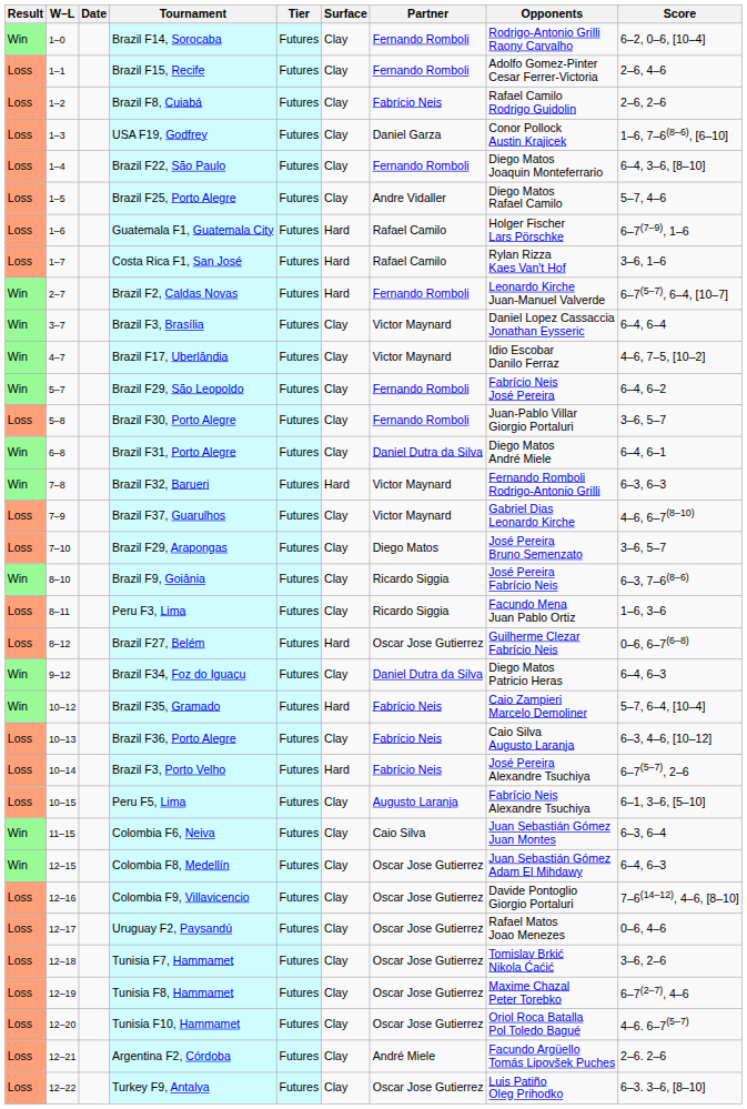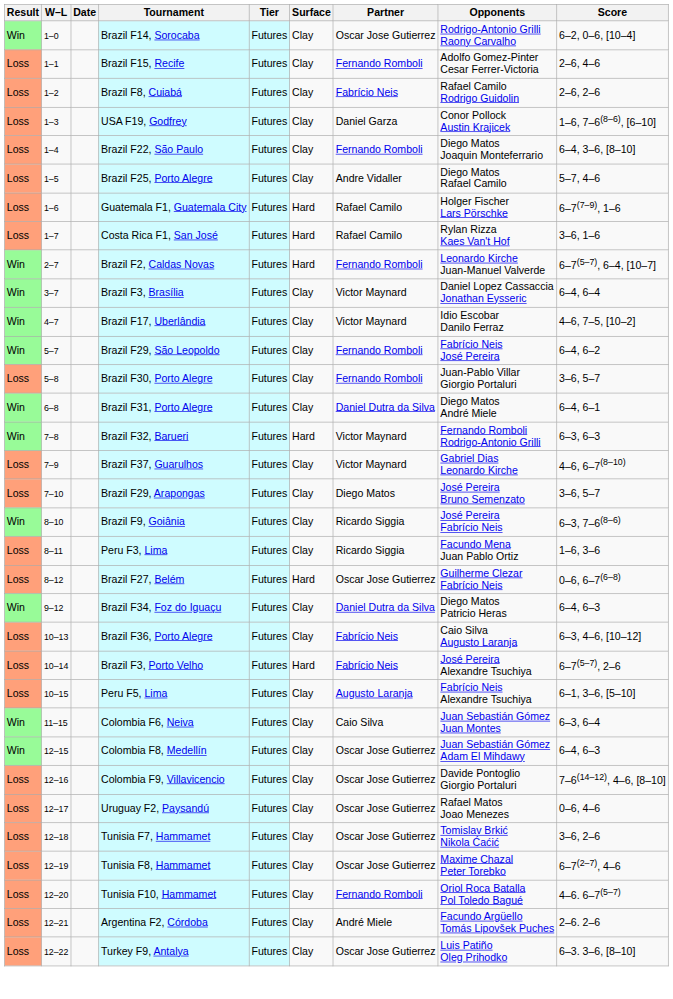 <table class="sortable wikitable">
 <tr>
 <th>Result</th>
 <th class="unsortable">W–L</th>
 <th>Date</th>
 <th>Tournament</th>
 <th>Tier</th>
 <th>Surface</th>
 <th>Partner</th>
 <th>Opponents</th>
 <th class="unsortable">Score</th>
 </tr>
 <tr>
 <td bgcolor=98FB98>Win</td>
 <td><small>1–0</small></td>
 <td></td>
 <td style="background:#cffcff;">Brazil F14, <a href='#'>Sorocaba</a></td>
 <td style="background:#cffcff;">Futures</td>
 <td>Clay</td>
-<td> <a href='#'>Fernando Romboli</a></td>
+<td> Oscar Jose Gutierrez</td>
 <td> <a href='#'>Rodrigo-Antonio Grilli</a> <br>  <a href='#'>Raony Carvalho</a></td>
 <td>6–2, 0–6, [10–4]</td>
 </tr>
 <tr>
 <td bgcolor=FFA07A>Loss</td>
 <td><small>1–1</small></td>
 <td></td>
 <td style="background:#cffcff;">Brazil F15, <a href='#'>Recife</a></td>
 <td style="background:#cffcff;">Futures</td>
 <td>Clay</td>
 <td> <a href='#'>Fernando Romboli</a></td>
 <td> Adolfo Gomez-Pinter <br>  Cesar Ferrer-Victoria</td>
 <td>2–6, 4–6</td>
 </tr>
 <tr>
 <td bgcolor=FFA07A>Loss</td>
 <td><small>1–2</small></td>
 <td></td>
 <td style="background:#cffcff;">Brazil F8, <a href='#'>Cuiabá</a></td>
 <td style="background:#cffcff;">Futures</td>
 <td>Clay</td>
 <td> <a href='#'>Fabrício Neis</a></td>
 <td> Rafael Camilo <br>  <a href='#'>Rodrigo Guidolin</a></td>
 <td>2–6, 2–6</td>
 </tr>
 <tr>
 <td bgcolor=FFA07A>Loss</td>
 <td><small>1–3</small></td>
 <td></td>
 <td style="background:#cffcff;">USA F19, <a href='#'>Godfrey</a></td>
 <td style="background:#cffcff;">Futures</td>
 <td>Clay</td>
 <td> Daniel Garza</td>
 <td> Conor Pollock <br>  <a href='#'>Austin Krajicek</a></td>
 <td>1–6, 7–6<sup>(8–6)</sup>, [6–10]</td>
 </tr>
 <tr>
 <td bgcolor=FFA07A>Loss</td>
 <td><small>1–4</small></td>
 <td></td>
 <td style="background:#cffcff;">Brazil F22, <a href='#'>São Paulo</a></td>
 <td style="background:#cffcff;">Futures</td>
 <td>Clay</td>
 <td> <a href='#'>Fernando Romboli</a></td>
 <td> Diego Matos <br>  Joaquin Monteferrario</td>
 <td>6–4, 3–6, [8–10]</td>
 </tr>
 <tr>
 <td bgcolor=FFA07A>Loss</td>
 <td><small>1–5</small></td>
 <td></td>
 <td style="background:#cffcff;">Brazil F25, <a href='#'>Porto Alegre</a></td>
 <td style="background:#cffcff;">Futures</td>
 <td>Clay</td>
 <td> Andre Vidaller</td>
 <td> Diego Matos <br>  Rafael Camilo</td>
 <td>5–7, 4–6</td>
 </tr>
 <tr>
 <td bgcolor=FFA07A>Loss</td>
 <td><small>1–6</small></td>
 <td></td>
 <td style="background:#cffcff;">Guatemala F1, <a href='#'>Guatemala City</a></td>
 <td style="background:#cffcff;">Futures</td>
 <td>Hard</td>
 <td> Rafael Camilo</td>
 <td> Holger Fischer <br>  <a href='#'>Lars Pörschke</a></td>
 <td>6–7<sup>(7–9)</sup>, 1–6</td>
 </tr>
 <tr>
 <td bgcolor=FFA07A>Loss</td>
 <td><small>1–7</small></td>
 <td></td>
 <td style="background:#cffcff;">Costa Rica F1, <a href='#'>San José</a></td>
 <td style="background:#cffcff;">Futures</td>
 <td>Hard</td>
 <td> Rafael Camilo</td>
 <td> Rylan Rizza <br>  <a href='#'>Kaes Van't Hof</a></td>
 <td>3–6, 1–6</td>
 </tr>
 <tr>
 <td bgcolor=98FB98>Win</td>
 <td><small>2–7</small></td>
 <td></td>
 <td style="background:#cffcff;">Brazil F2, <a href='#'>Caldas Novas</a></td>
 <td style="background:#cffcff;">Futures</td>
 <td>Hard</td>
 <td> <a href='#'>Fernando Romboli</a></td>
 <td> <a href='#'>Leonardo Kirche</a> <br>  Juan-Manuel Valverde</td>
 <td>6–7<sup>(5–7)</sup>, 6–4, [10–7]</td>
 </tr>
 <tr>
 <td bgcolor=98FB98>Win</td>
 <td><small>3–7</small></td>
 <td></td>
 <td style="background:#cffcff;">Brazil F3, <a href='#'>Brasília</a></td>
 <td style="background:#cffcff;">Futures</td>
 <td>Clay</td>
 <td> Victor Maynard</td>
 <td> Daniel Lopez Cassaccia <br>  <a href='#'>Jonathan Eysseric</a></td>
 <td>6–4, 6–4</td>
 </tr>
 <tr>
 <td bgcolor=98FB98>Win</td>
 <td><small>4–7</small></td>
 <td></td>
 <td style="background:#cffcff;">Brazil F17, <a href='#'>Uberlândia</a></td>
 <td style="background:#cffcff;">Futures</td>
 <td>Clay</td>
 <td> Victor Maynard</td>
 <td> Idio Escobar <br>  Danilo Ferraz</td>
 <td>4–6, 7–5, [10–2]</td>
 </tr>
 <tr>
 <td bgcolor=98FB98>Win</td>
 <td><small>5–7</small></td>
 <td></td>
 <td style="background:#cffcff;">Brazil F29, <a href='#'>São Leopoldo</a></td>
 <td style="background:#cffcff;">Futures</td>
 <td>Clay</td>
 <td> <a href='#'>Fernando Romboli</a></td>
 <td> <a href='#'>Fabrício Neis</a> <br>  <a href='#'>José Pereira</a></td>
 <td>6–4, 6–2</td>
 </tr>
 <tr>
 <td bgcolor=FFA07A>Loss</td>
 <td><small>5–8</small></td>
 <td></td>
 <td style="background:#cffcff;">Brazil F30, <a href='#'>Porto Alegre</a></td>
 <td style="background:#cffcff;">Futures</td>
 <td>Clay</td>
 <td> <a href='#'>Fernando Romboli</a></td>
 <td> Juan-Pablo Villar <br>  Giorgio Portaluri</td>
 <td>3–6, 5–7</td>
 </tr>
 <tr>
 <td bgcolor=98FB98>Win</td>
 <td><small>6–8</small></td>
 <td></td>
 <td style="background:#cffcff;">Brazil F31, <a href='#'>Porto Alegre</a></td>
 <td style="background:#cffcff;">Futures</td>
 <td>Clay</td>
 <td> <a href='#'>Daniel Dutra da Silva</a></td>
 <td> Diego Matos <br>  André Miele</td>
 <td>6–4, 6–1</td>
 </tr>
 <tr>
 <td bgcolor=98FB98>Win</td>
 <td><small>7–8</small></td>
 <td></td>
 <td style="background:#cffcff;">Brazil F32, <a href='#'>Barueri</a></td>
 <td style="background:#cffcff;">Futures</td>
 <td>Hard</td>
 <td> Victor Maynard</td>
 <td> <a href='#'>Fernando Romboli</a> <br>  <a href='#'>Rodrigo-Antonio Grilli</a></td>
 <td>6–3, 6–3</td>
 </tr>
 <tr>
 <td bgcolor=FFA07A>Loss</td>
 <td><small>7–9</small></td>
 <td></td>
 <td style="background:#cffcff;">Brazil F37, <a href='#'>Guarulhos</a></td>
 <td style="background:#cffcff;">Futures</td>
 <td>Clay</td>
 <td> Victor Maynard</td>
 <td> <a href='#'>Gabriel Dias</a> <br>  <a href='#'>Leonardo Kirche</a></td>
 <td>4–6, 6–7<sup>(8–10)</sup></td>
 </tr>
 <tr>
 <td bgcolor=FFA07A>Loss</td>
 <td><small>7–10</small></td>
 <td></td>
 <td style="background:#cffcff;">Brazil F29, <a href='#'>Arapongas</a></td>
 <td style="background:#cffcff;">Futures</td>
 <td>Clay</td>
 <td> Diego Matos</td>
 <td> <a href='#'>José Pereira</a> <br>  <a href='#'>Bruno Semenzato</a></td>
 <td>3–6, 5–7</td>
 </tr>
 <tr>
 <td bgcolor=98FB98>Win</td>
 <td><small>8–10</small></td>
 <td></td>
 <td style="background:#cffcff;">Brazil F9, <a href='#'>Goiânia</a></td>
 <td style="background:#cffcff;">Futures</td>
 <td>Clay</td>
 <td> Ricardo Siggia</td>
 <td> <a href='#'>José Pereira</a> <br>  <a href='#'>Fabrício Neis</a></td>
 <td>6–3, 7–6<sup>(8–6)</sup></td>
 </tr>
 <tr>
 <td bgcolor=FFA07A>Loss</td>
 <td><small>8–11</small></td>
 <td></td>
 <td style="background:#cffcff;">Peru F3, <a href='#'>Lima</a></td>
 <td style="background:#cffcff;">Futures</td>
 <td>Clay</td>
 <td> Ricardo Siggia</td>
 <td> <a href='#'>Facundo Mena</a> <br>  Juan Pablo Ortiz</td>
 <td>1–6, 3–6</td>
 </tr>
 <tr>
 <td bgcolor=FFA07A>Loss</td>
 <td><small>8–12</small></td>
 <td></td>
 <td style="background:#cffcff;">Brazil F27, <a href='#'>Belém</a></td>
 <td style="background:#cffcff;">Futures</td>
 <td>Hard</td>
 <td> Oscar Jose Gutierrez</td>
 <td> <a href='#'>Guilherme Clezar</a> <br>  <a href='#'>Fabrício Neis</a></td>
 <td>0–6, 6–7<sup>(6–8)</sup></td>
 </tr>
 <tr>
 <td bgcolor=98FB98>Win</td>
 <td><small>9–12</small></td>
 <td></td>
 <td style="background:#cffcff;">Brazil F34, <a href='#'>Foz do Iguaçu</a></td>
 <td style="background:#cffcff;">Futures</td>
 <td>Clay</td>
 <td> <a href='#'>Daniel Dutra da Silva</a></td>
 <td> Diego Matos <br>  Patricio Heras</td>
 <td>6–4, 6–3</td>
 </tr>
 <tr>
-<td bgcolor=98FB98>Win</td>
-<td><small>10–12</small></td>
-<td></td>
-<td style="background:#cffcff;">Brazil F35, <a href='#'>Gramado</a></td>
-<td style="background:#cffcff;">Futures</td>
-<td>Hard</td>
-<td> <a href='#'>Fabrício Neis</a></td>
-<td> <a href='#'>Caio Zampieri</a> <br>  <a href='#'>Marcelo Demoliner</a></td>
-<td>5–7, 6–4, [10–4]</td>
-</tr>
-<tr>
 <td bgcolor=FFA07A>Loss</td>
 <td><small>10–13</small></td>
 <td></td>
 <td style="background:#cffcff;">Brazil F36, <a href='#'>Porto Alegre</a></td>
 <td style="background:#cffcff;">Futures</td>
 <td>Clay</td>
 <td> <a href='#'>Fabrício Neis</a></td>
 <td> Caio Silva <br>  <a href='#'>Augusto Laranja</a></td>
 <td>6–3, 4–6, [10–12]</td>
 </tr>
 <tr>
 <td bgcolor=FFA07A>Loss</td>
 <td><small>10–14</small></td>
 <td></td>
 <td style="background:#cffcff;">Brazil F3, <a href='#'>Porto Velho</a></td>
 <td style="background:#cffcff;">Futures</td>
 <td>Hard</td>
 <td> <a href='#'>Fabrício Neis</a></td>
 <td> <a href='#'>José Pereira</a> <br>  Alexandre Tsuchiya</td>
 <td>6–7<sup>(5–7)</sup>, 2–6</td>
 </tr>
 <tr>
 <td bgcolor=FFA07A>Loss</td>
 <td><small>10–15</small></td>
 <td></td>
 <td style="background:#cffcff;">Peru F5, <a href='#'>Lima</a></td>
 <td style="background:#cffcff;">Futures</td>
 <td>Clay</td>
 <td> <a href='#'>Augusto Laranja</a></td>
 <td> <a href='#'>Fabrício Neis</a> <br>  Alexandre Tsuchiya</td>
 <td>6–1, 3–6, [5–10]</td>
 </tr>
 <tr>
 <td bgcolor=98FB98>Win</td>
 <td><small>11–15</small></td>
 <td></td>
 <td style="background:#cffcff;">Colombia F6, <a href='#'>Neiva</a></td>
 <td style="background:#cffcff;">Futures</td>
 <td>Clay</td>
 <td> Caio Silva</td>
 <td> <a href='#'>Juan Sebastián Gómez</a> <br>  <a href='#'>Juan Montes</a></td>
 <td>6–3, 6–4</td>
 </tr>
 <tr>
 <td bgcolor=98FB98>Win</td>
 <td><small>12–15</small></td>
 <td></td>
 <td style="background:#cffcff;">Colombia F8, <a href='#'>Medellín</a></td>
 <td style="background:#cffcff;">Futures</td>
 <td>Clay</td>
 <td> Oscar Jose Gutierrez</td>
 <td> <a href='#'>Juan Sebastián Gómez</a> <br>  <a href='#'>Adam El Mihdawy</a></td>
 <td>6–4, 6–3</td>
 </tr>
 <tr>
 <td bgcolor=FFA07A>Loss</td>
 <td><small>12–16</small></td>
 <td></td>
 <td style="background:#cffcff;">Colombia F9, <a href='#'>Villavicencio</a></td>
 <td style="background:#cffcff;">Futures</td>
 <td>Clay</td>
 <td> Oscar Jose Gutierrez</td>
 <td> Davide Pontoglio <br>  Giorgio Portaluri</td>
 <td>7–6<sup>(14–12)</sup>, 4–6, [8–10]</td>
 </tr>
 <tr>
 <td bgcolor=FFA07A>Loss</td>
 <td><small>12–17</small></td>
 <td></td>
 <td style="background:#cffcff;">Uruguay F2, <a href='#'>Paysandú</a></td>
 <td style="background:#cffcff;">Futures</td>
 <td>Clay</td>
 <td> Oscar Jose Gutierrez</td>
 <td> Rafael Matos <br>  Joao Menezes</td>
 <td>0–6, 4–6</td>
 </tr>
 <tr>
 <td bgcolor=FFA07A>Loss</td>
 <td><small>12–18</small></td>
 <td></td>
 <td style="background:#cffcff;">Tunisia F7, <a href='#'>Hammamet</a></td>
 <td style="background:#cffcff;">Futures</td>
 <td>Clay</td>
 <td> Oscar Jose Gutierrez</td>
 <td> <a href='#'>Tomislav Brkić</a> <br>  <a href='#'>Nikola Ćaćić</a></td>
 <td>3–6, 2–6</td>
 </tr>
 <tr>
 <td bgcolor=FFA07A>Loss</td>
 <td><small>12–19</small></td>
 <td></td>
 <td style="background:#cffcff;">Tunisia F8, <a href='#'>Hammamet</a></td>
 <td style="background:#cffcff;">Futures</td>
 <td>Clay</td>
 <td> Oscar Jose Gutierrez</td>
 <td> <a href='#'>Maxime Chazal</a> <br>  <a href='#'>Peter Torebko</a></td>
 <td>6–7<sup>(2–7)</sup>, 4–6</td>
 </tr>
 <tr>
 <td bgcolor=FFA07A>Loss</td>
 <td><small>12–20</small></td>
 <td></td>
 <td style="background:#cffcff;">Tunisia F10, <a href='#'>Hammamet</a></td>
 <td style="background:#cffcff;">Futures</td>
 <td>Clay</td>
-<td> Oscar Jose Gutierrez</td>
+<td> <a href='#'>Fernando Romboli</a></td>
 <td> <a href='#'>Oriol Roca Batalla</a> <br>  <a href='#'>Pol Toledo Bagué</a></td>
 <td>4–6. 6–7<sup>(5–7)</sup></td>
 </tr>
 <tr>
 <td bgcolor=FFA07A>Loss</td>
 <td><small>12–21</small></td>
 <td></td>
 <td style="background:#cffcff;">Argentina F2, <a href='#'>Córdoba</a></td>
 <td style="background:#cffcff;">Futures</td>
 <td>Clay</td>
 <td> André Miele</td>
 <td> <a href='#'>Facundo Argüello</a> <br>  <a href='#'>Tomás Lipovšek Puches</a></td>
 <td>2–6. 2–6</td>
 </tr>
 <tr>
 <td bgcolor=FFA07A>Loss</td>
 <td><small>12–22</small></td>
 <td></td>
 <td style="background:#cffcff;">Turkey F9, <a href='#'>Antalya</a></td>
 <td style="background:#cffcff;">Futures</td>
 <td>Clay</td>
 <td> Oscar Jose Gutierrez</td>
 <td> <a href='#'>Luis Patiño</a> <br>  <a href='#'>Oleg Prihodko</a></td>
 <td>6–3. 3–6, [8–10]</td>
 </tr>
 </table>
